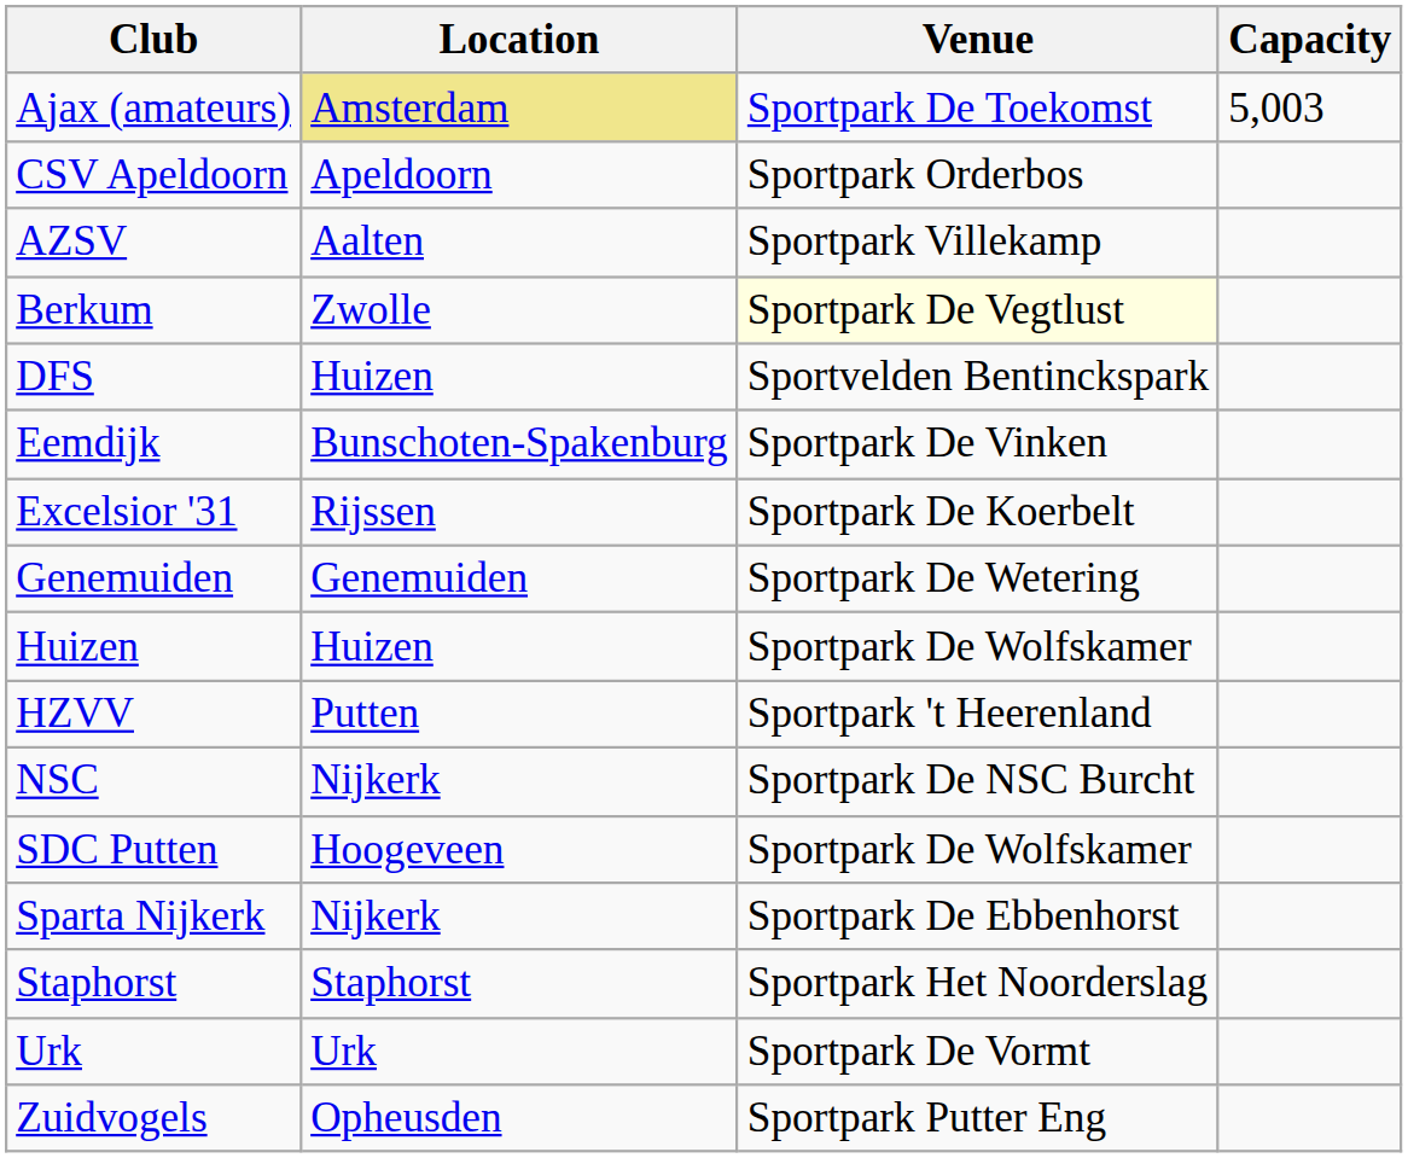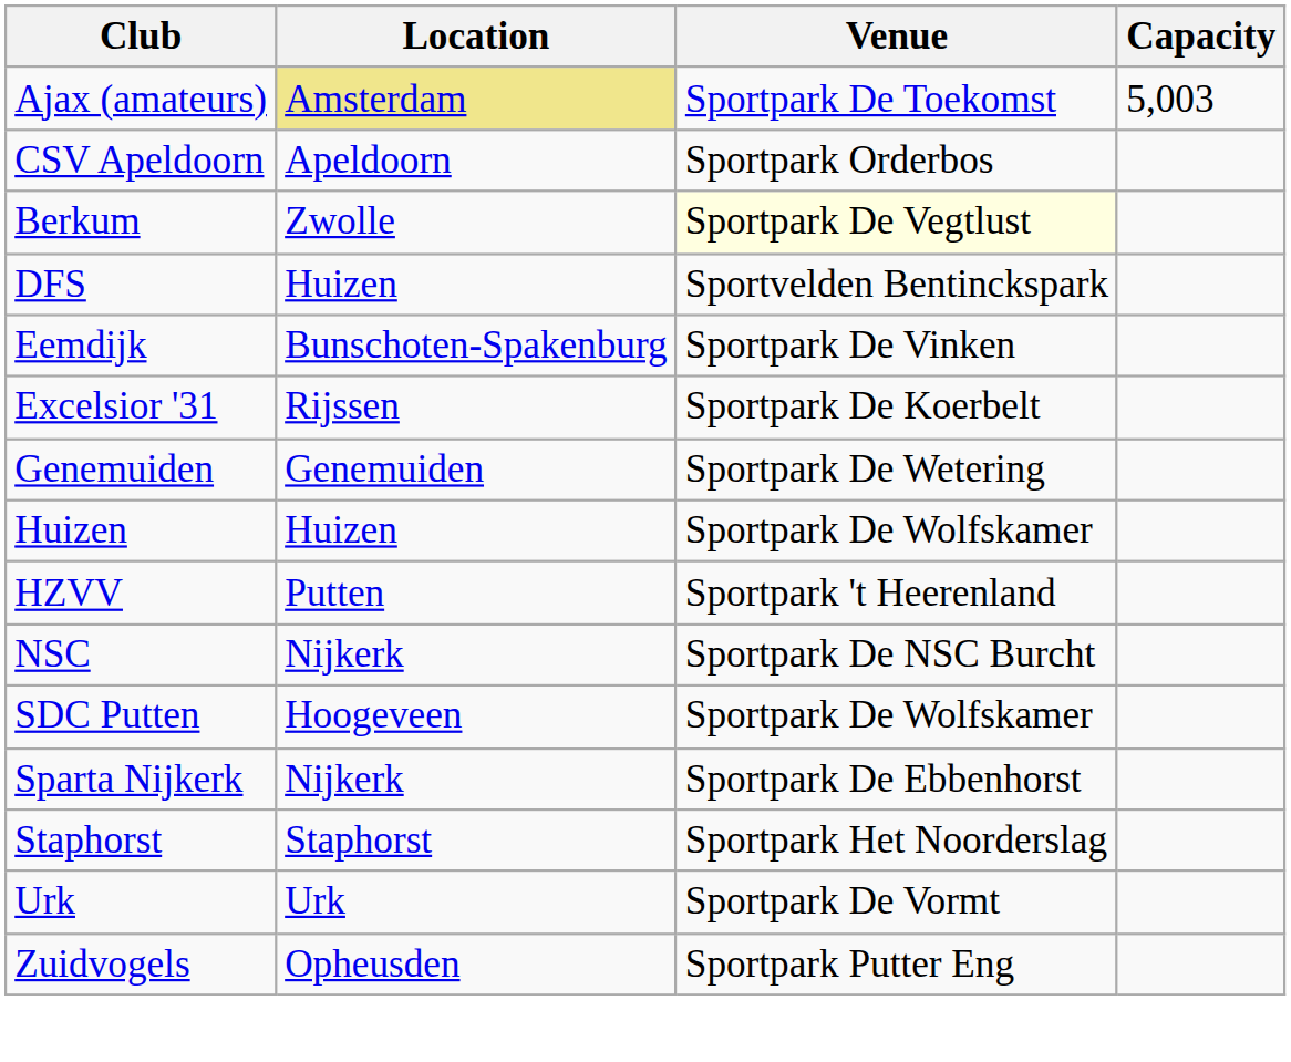 <table class="wikitable sortable">
 <tr>
 <th>Club</th>
 <th>Location</th>
 <th>Venue</th>
 <th>Capacity</th>
 </tr>
 <tr>
 <td><a href='#'>Ajax (amateurs)</a></td>
 <td style="background: khaki;"><a href='#'>Amsterdam</a></td>
 <td><a href='#'>Sportpark De Toekomst</a></td>
 <td>5,003</td>
 </tr>
 <tr>
 <td><a href='#'>CSV Apeldoorn</a></td>
 <td><a href='#'>Apeldoorn</a></td>
 <td>Sportpark Orderbos</td>
-<td></td>
-</tr>
-<tr>
-<td><a href='#'>AZSV</a></td>
-<td><a href='#'>Aalten</a></td>
-<td>Sportpark Villekamp</td>
 <td></td>
 </tr>
 <tr>
 <td><a href='#'>Berkum</a></td>
 <td><a href='#'>Zwolle</a></td>
 <td style="background: lightyellow;">Sportpark De Vegtlust</td>
 <td></td>
 </tr>
 <tr>
 <td><a href='#'>DFS</a></td>
 <td><a href='#'>Huizen</a></td>
 <td>Sportvelden Bentinckspark</td>
 <td></td>
 </tr>
 <tr>
 <td><a href='#'>Eemdijk</a></td>
 <td><a href='#'>Bunschoten-Spakenburg</a></td>
 <td>Sportpark De Vinken</td>
 <td></td>
 </tr>
 <tr>
 <td><a href='#'>Excelsior '31</a></td>
 <td><a href='#'>Rijssen</a></td>
 <td>Sportpark De Koerbelt</td>
 <td></td>
 </tr>
 <tr>
 <td><a href='#'>Genemuiden</a></td>
 <td><a href='#'>Genemuiden</a></td>
 <td>Sportpark De Wetering</td>
 <td></td>
 </tr>
 <tr>
 <td><a href='#'>Huizen</a></td>
 <td><a href='#'>Huizen</a></td>
 <td>Sportpark De Wolfskamer</td>
 <td></td>
 </tr>
 <tr>
 <td><a href='#'>HZVV</a></td>
 <td><a href='#'>Putten</a></td>
 <td>Sportpark 't Heerenland</td>
 <td></td>
 </tr>
 <tr>
 <td><a href='#'>NSC</a></td>
 <td><a href='#'>Nijkerk</a></td>
 <td>Sportpark De NSC Burcht</td>
 <td></td>
 </tr>
 <tr>
 <td><a href='#'>SDC Putten</a></td>
 <td><a href='#'>Hoogeveen</a></td>
 <td>Sportpark De Wolfskamer</td>
 <td></td>
 </tr>
 <tr>
 <td><a href='#'>Sparta Nijkerk</a></td>
 <td><a href='#'>Nijkerk</a></td>
 <td>Sportpark De Ebbenhorst</td>
 <td></td>
 </tr>
 <tr>
 <td><a href='#'>Staphorst</a></td>
 <td><a href='#'>Staphorst</a></td>
 <td>Sportpark Het Noorderslag</td>
 <td></td>
 </tr>
 <tr>
 <td><a href='#'>Urk</a></td>
 <td><a href='#'>Urk</a></td>
 <td>Sportpark De Vormt</td>
 <td></td>
 </tr>
 <tr>
 <td><a href='#'>Zuidvogels</a></td>
 <td><a href='#'>Opheusden</a></td>
 <td>Sportpark Putter Eng</td>
 <td></td>
 </tr>
 </table>
